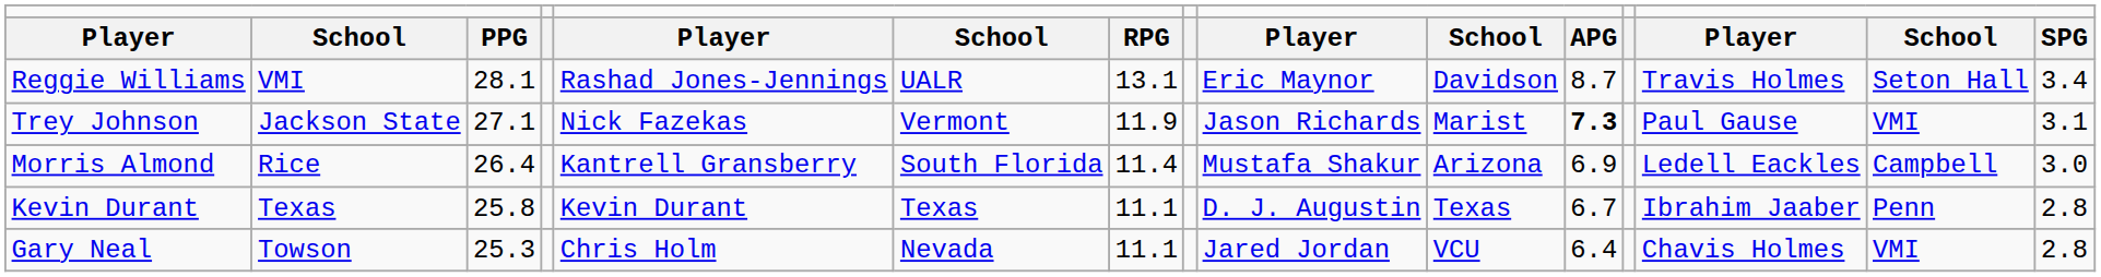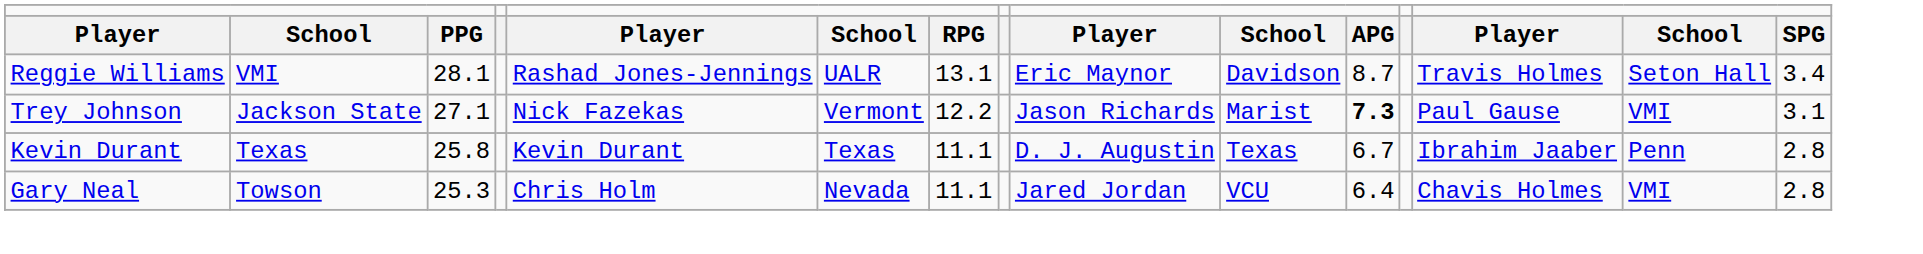 <table class="wikitable" style="text-align: left;">
 <tr>
 <td colspan=3></td>
 <td></td>
 <td colspan=3></td>
 <td></td>
 <td colspan=3></td>
 <td></td>
 <td colspan=3></td>
 </tr>
 <tr>
 <th>Player</th>
 <th>School</th>
 <th>PPG</th>
 <th></th>
 <th>Player</th>
 <th>School</th>
 <th>RPG</th>
 <th></th>
 <th>Player</th>
 <th>School</th>
 <th>APG</th>
 <th></th>
 <th>Player</th>
 <th>School</th>
 <th>SPG</th>
 </tr>
 <tr>
 <td align="left"><a href='#'>Reggie Williams</a></td>
 <td><a href='#'>VMI</a></td>
 <td>28.1</td>
 <td></td>
 <td><a href='#'>Rashad Jones-Jennings</a></td>
 <td><a href='#'>UALR</a></td>
 <td>13.1</td>
 <td></td>
 <td><a href='#'>Eric Maynor</a></td>
 <td><a href='#'>Davidson</a></td>
 <td>8.7</td>
 <td></td>
 <td><a href='#'>Travis Holmes</a></td>
 <td><a href='#'>Seton Hall</a></td>
 <td>3.4</td>
 </tr>
 <tr>
 <td align="left"><a href='#'>Trey Johnson</a></td>
 <td><a href='#'>Jackson State</a></td>
 <td>27.1</td>
 <td></td>
 <td><a href='#'>Nick Fazekas</a></td>
 <td><a href='#'>Vermont</a></td>
-<td>11.9</td>
+<td>12.2</td>
 <td></td>
 <td><a href='#'>Jason Richards</a></td>
 <td><a href='#'>Marist</a></td>
 <td><strong>7.3</strong></td>
 <td></td>
 <td><a href='#'>Paul Gause</a></td>
 <td><a href='#'>VMI</a></td>
 <td>3.1</td>
-</tr>
-<tr>
-<td align="left"><a href='#'>Morris Almond</a></td>
-<td><a href='#'>Rice</a></td>
-<td>26.4</td>
-<td></td>
-<td><a href='#'>Kantrell Gransberry</a></td>
-<td><a href='#'>South Florida</a></td>
-<td>11.4</td>
-<td></td>
-<td><a href='#'>Mustafa Shakur</a></td>
-<td><a href='#'>Arizona</a></td>
-<td>6.9</td>
-<td></td>
-<td><a href='#'>Ledell Eackles</a></td>
-<td><a href='#'>Campbell</a></td>
-<td>3.0</td>
 </tr>
 <tr>
 <td align="left"><a href='#'>Kevin Durant</a></td>
 <td><a href='#'>Texas</a></td>
 <td>25.8</td>
 <td></td>
 <td><a href='#'>Kevin Durant</a></td>
 <td><a href='#'>Texas</a></td>
 <td>11.1</td>
 <td></td>
 <td><a href='#'>D. J. Augustin</a></td>
 <td><a href='#'>Texas</a></td>
 <td>6.7</td>
 <td></td>
 <td><a href='#'>Ibrahim Jaaber</a></td>
 <td><a href='#'>Penn</a></td>
 <td>2.8</td>
 </tr>
 <tr>
 <td align="left"><a href='#'>Gary Neal</a></td>
 <td><a href='#'>Towson</a></td>
 <td>25.3</td>
 <td></td>
 <td><a href='#'>Chris Holm</a></td>
 <td><a href='#'>Nevada</a></td>
 <td>11.1</td>
 <td></td>
 <td><a href='#'>Jared Jordan</a></td>
 <td><a href='#'>VCU</a></td>
 <td>6.4</td>
 <td></td>
 <td><a href='#'>Chavis Holmes</a></td>
 <td><a href='#'>VMI</a></td>
 <td>2.8</td>
 </tr>
 </table>
